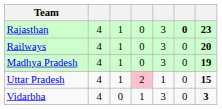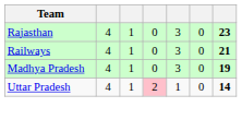 <table class="wikitable" style="text-align:center">
 <tr>
 <th style="width:120px">Team</th>
 <th style="width:25px"></th>
 <th style="width:25px"></th>
 <th style="width:25px"></th>
 <th style="width:25px"></th>
 <th style="width:25px"></th>
 <th style="width:25px"></th>
 </tr>
 <tr style="background:#cfc;">
 <td style="text-align:left"><a href='#'>Rajasthan</a></td>
 <td>4</td>
 <td>1</td>
 <td>0</td>
 <td>3</td>
-<td><strong>0</strong></td>
+<td>0</td>
 <td><strong>23</strong></td>
 </tr>
 <tr style="background:#cfc;">
 <td style="text-align:left"><a href='#'>Railways</a></td>
 <td>4</td>
 <td>1</td>
 <td>0</td>
 <td>3</td>
 <td>0</td>
-<td><strong>20</strong></td>
+<td><strong>21</strong></td>
 </tr>
 <tr style="background:#cfc;">
 <td style="text-align:left"><a href='#'>Madhya Pradesh</a></td>
 <td>4</td>
 <td>1</td>
 <td>0</td>
 <td>3</td>
 <td>0</td>
 <td><strong>19</strong></td>
 </tr>
 <tr>
 <td style="text-align:left"><a href='#'>Uttar Pradesh</a></td>
 <td>4</td>
 <td>1</td>
 <td style="background: pink;">2</td>
 <td>1</td>
 <td>0</td>
-<td><strong>15</strong></td>
-</tr>
-<tr>
-<td style="text-align:left"><a href='#'>Vidarbha</a></td>
-<td>4</td>
-<td>0</td>
-<td>1</td>
-<td>3</td>
-<td>0</td>
-<td><strong>3</strong></td>
+<td><strong>14</strong></td>
 </tr>
 </table>
